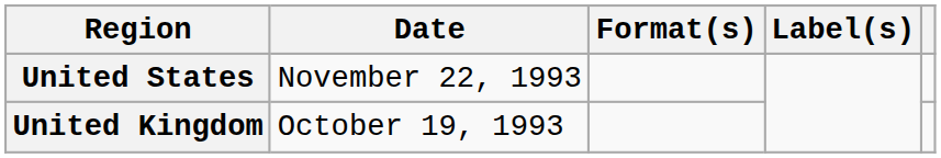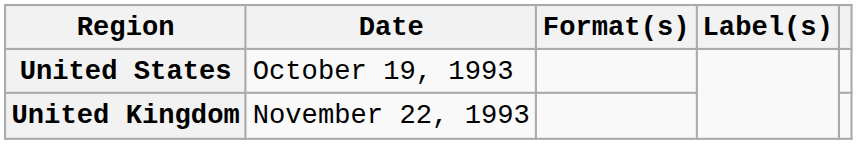 <table class="wikitable plainrowheaders">
 <tr>
 <th scope="col">Region</th>
 <th scope="col">Date</th>
 <th scope="col">Format(s)</th>
 <th scope="col">Label(s)</th>
 <th scope="col"></th>
 </tr>
 <tr>
 <th scope="row">United States</th>
-<td>November 22, 1993</td>
+<td>October 19, 1993</td>
 <td></td>
 <td rowspan="2"></td>
 <td></td>
 </tr>
 <tr>
 <th scope="row">United Kingdom</th>
-<td>October 19, 1993</td>
+<td>November 22, 1993</td>
 <td></td>
 <td></td>
 </tr>
 </table>
